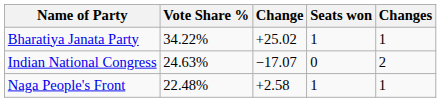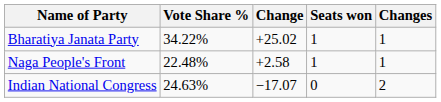 <table class="wikitable sortable">
 <tr>
 <th>Name of Party</th>
 <th>Vote Share %</th>
 <th>Change</th>
 <th>Seats won</th>
 <th>Changes</th>
 </tr>
 <tr>
 <td><a href='#'>Bharatiya Janata Party</a></td>
 <td>34.22%</td>
 <td>+25.02</td>
 <td>1</td>
 <td>1</td>
 </tr>
 <tr>
+<td><a href='#'>Naga People's Front</a></td>
+<td>22.48%</td>
+<td>+2.58</td>
+<td>1</td>
+<td>1</td>
+</tr>
+<tr>
 <td><a href='#'>Indian National Congress</a></td>
 <td>24.63%</td>
 <td>−17.07</td>
 <td>0</td>
 <td>2</td>
 </tr>
-<tr>
-<td><a href='#'>Naga People's Front</a></td>
-<td>22.48%</td>
-<td>+2.58</td>
-<td>1</td>
-<td>1</td>
-</tr>
 </table>
